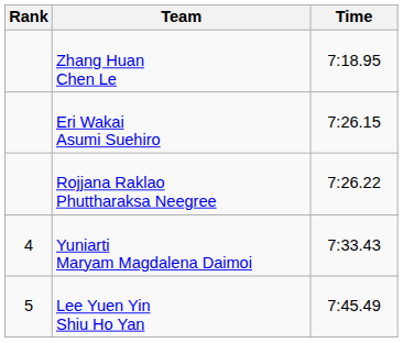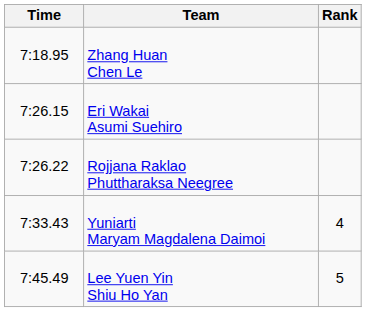 <table class=wikitable style="text-align:center">
 <tr>
+<th width=80>Time</th>
+<th width=250>Team</th>
 <th width=40>Rank</th>
-<th width=250>Team</th>
-<th width=80>Time</th>
 </tr>
 <tr>
+<td>7:18.95</td>
+<td align=left><br><a href='#'>Zhang Huan</a><br><a href='#'>Chen Le</a></td>
 <td></td>
-<td align=left><br><a href='#'>Zhang Huan</a><br><a href='#'>Chen Le</a></td>
-<td>7:18.95</td>
 </tr>
 <tr>
+<td>7:26.15</td>
+<td align=left><br><a href='#'>Eri Wakai</a><br><a href='#'>Asumi Suehiro</a></td>
 <td></td>
-<td align=left><br><a href='#'>Eri Wakai</a><br><a href='#'>Asumi Suehiro</a></td>
-<td>7:26.15</td>
 </tr>
 <tr>
+<td>7:26.22</td>
+<td align=left><br><a href='#'>Rojjana Raklao</a><br><a href='#'>Phuttharaksa Neegree</a></td>
 <td></td>
-<td align=left><br><a href='#'>Rojjana Raklao</a><br><a href='#'>Phuttharaksa Neegree</a></td>
-<td>7:26.22</td>
 </tr>
 <tr>
+<td>7:33.43</td>
+<td align=left><br><a href='#'>Yuniarti</a><br><a href='#'>Maryam Magdalena Daimoi</a></td>
 <td>4</td>
-<td align=left><br><a href='#'>Yuniarti</a><br><a href='#'>Maryam Magdalena Daimoi</a></td>
-<td>7:33.43</td>
 </tr>
 <tr>
+<td>7:45.49</td>
+<td align=left><br><a href='#'>Lee Yuen Yin</a><br><a href='#'>Shiu Ho Yan</a></td>
 <td>5</td>
-<td align=left><br><a href='#'>Lee Yuen Yin</a><br><a href='#'>Shiu Ho Yan</a></td>
-<td>7:45.49</td>
 </tr>
 </table>
